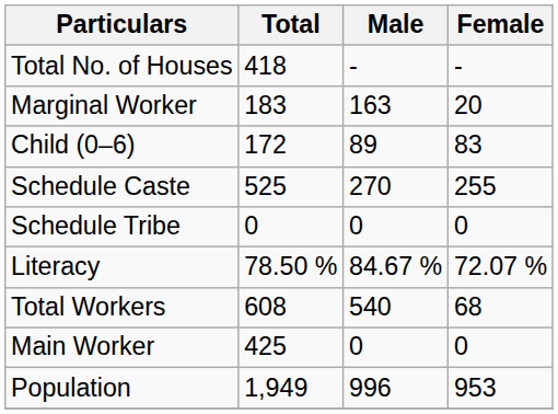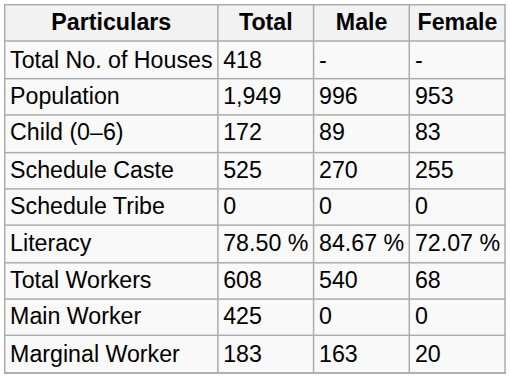 <table class="wikitable sortable">
 <tr>
 <th>Particulars</th>
 <th>Total</th>
 <th>Male</th>
 <th>Female</th>
 </tr>
 <tr>
 <td>Total No. of Houses</td>
 <td>418</td>
 <td>-</td>
 <td>-</td>
 </tr>
 <tr>
-<td>Marginal Worker</td>
-<td>183</td>
-<td>163</td>
-<td>20</td>
+<td>Population</td>
+<td>1,949</td>
+<td>996</td>
+<td>953</td>
 </tr>
 <tr>
 <td>Child (0–6)</td>
 <td>172</td>
 <td>89</td>
 <td>83</td>
 </tr>
 <tr>
 <td>Schedule Caste</td>
 <td>525</td>
 <td>270</td>
 <td>255</td>
 </tr>
 <tr>
 <td>Schedule Tribe</td>
 <td>0</td>
 <td>0</td>
 <td>0</td>
 </tr>
 <tr>
 <td>Literacy</td>
 <td>78.50 %</td>
 <td>84.67 %</td>
 <td>72.07 %</td>
 </tr>
 <tr>
 <td>Total Workers</td>
 <td>608</td>
 <td>540</td>
 <td>68</td>
 </tr>
 <tr>
 <td>Main Worker</td>
 <td>425</td>
 <td>0</td>
 <td>0</td>
 </tr>
 <tr>
-<td>Population</td>
-<td>1,949</td>
-<td>996</td>
-<td>953</td>
+<td>Marginal Worker</td>
+<td>183</td>
+<td>163</td>
+<td>20</td>
 </tr>
 <tr>
 </tr>
 </table>
